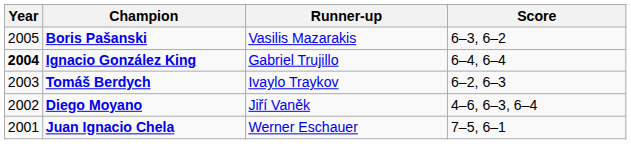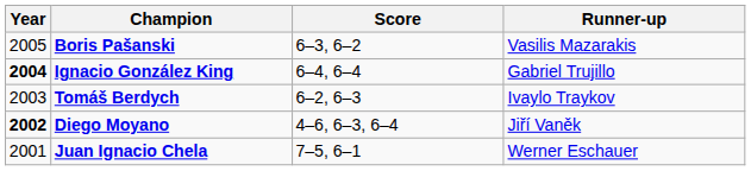 <table class="wikitable" style="font-size:90%">
 <tr>
 <th>Year</th>
 <th width="200">Champion</th>
+<th width="175">Score</th>
 <th width="200">Runner-up</th>
-<th width="175">Score</th>
 </tr>
 <tr>
 <td>2005</td>
 <td> <strong><a href='#'>Boris Pašanski</a></strong></td>
+<td>6–3, 6–2</td>
 <td> <a href='#'>Vasilis Mazarakis</a></td>
-<td>6–3, 6–2</td>
 </tr>
 <tr>
 <td><strong>2004</strong></td>
 <td> <strong><a href='#'>Ignacio González King</a></strong></td>
+<td>6–4, 6–4</td>
 <td> <a href='#'>Gabriel Trujillo</a></td>
-<td>6–4, 6–4</td>
 </tr>
 <tr>
 <td>2003</td>
 <td> <strong><a href='#'>Tomáš Berdych</a></strong></td>
+<td>6–2, 6–3</td>
 <td> <a href='#'>Ivaylo Traykov</a></td>
-<td>6–2, 6–3</td>
 </tr>
 <tr>
-<td>2002</td>
+<td><strong>2002</strong></td>
 <td> <strong><a href='#'>Diego Moyano</a></strong></td>
+<td>4–6, 6–3, 6–4</td>
 <td> <a href='#'>Jiří Vaněk</a></td>
-<td>4–6, 6–3, 6–4</td>
 </tr>
 <tr>
 <td>2001</td>
 <td> <strong><a href='#'>Juan Ignacio Chela</a></strong></td>
+<td>7–5, 6–1</td>
 <td> <a href='#'>Werner Eschauer</a></td>
-<td>7–5, 6–1</td>
 </tr>
 </table>
